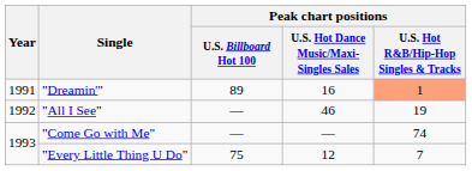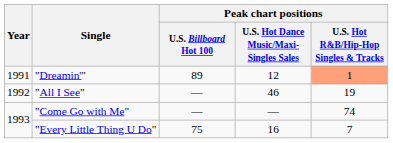 <table class="wikitable">
 <tr>
 <th rowspan="2">Year</th>
 <th rowspan="2">Single</th>
 <th colspan="6">Peak chart positions</th>
 </tr>
 <tr>
 <th width="100"><small>U.S. <a href='#'><em>Billboard</em> Hot 100</a></small></th>
 <th width="100"><small>U.S. <a href='#'>Hot Dance Music/Maxi-Singles Sales</a></small></th>
 <th width="100"><small>U.S. <a href='#'>Hot R&B/Hip-Hop Singles & Tracks</a></small></th>
 </tr>
 <tr>
 <td align="center">1991</td>
 <td align="left">"<a href='#'>Dreamin'</a>"</td>
 <td align="center">89</td>
-<td align="center">16</td>
+<td align="center">12</td>
 <td align="center" style="background: lightsalmon;">1</td>
 </tr>
 <tr>
 <td align="center">1992</td>
 <td align="left">"<a href='#'>All I See</a>"</td>
 <td align="center">—</td>
 <td align="center">46</td>
 <td align="center">19</td>
 </tr>
 <tr>
 <td align="center" rowspan="2">1993</td>
 <td align="left">"<a href='#'>Come Go with Me</a>"</td>
 <td align="center">—</td>
 <td align="center">—</td>
 <td align="center">74</td>
 </tr>
 <tr>
 <td align="left">"<a href='#'>Every Little Thing U Do</a>"</td>
 <td align="center">75</td>
-<td align="center">12</td>
+<td align="center">16</td>
 <td align="center">7</td>
 </tr>
 </table>
